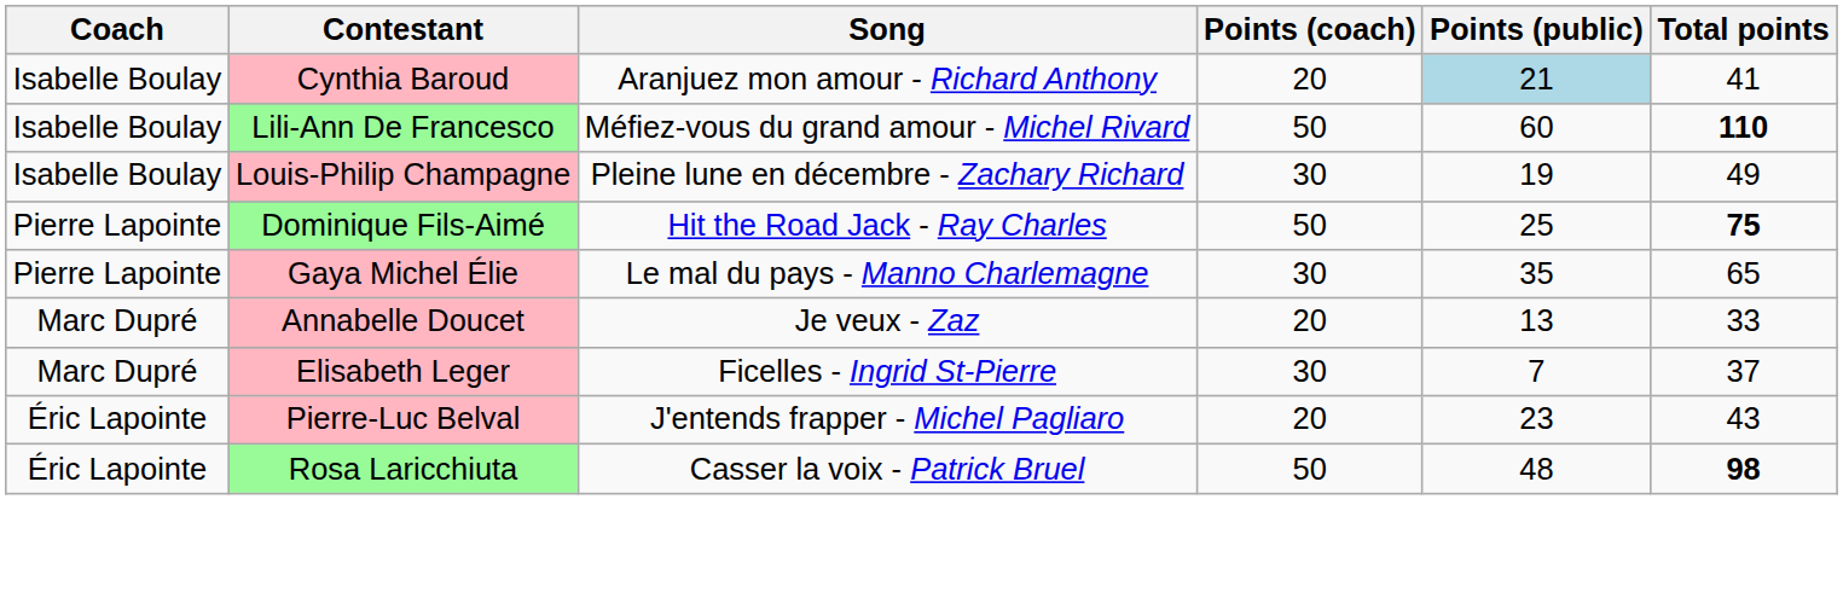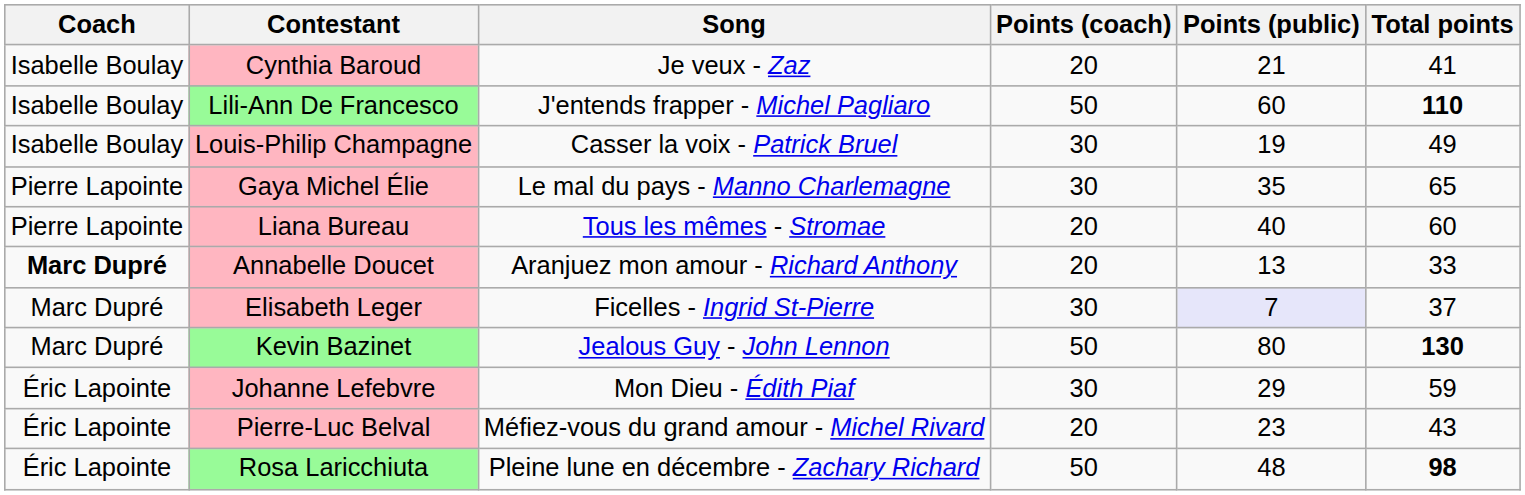 <table class="wikitable sortable" style="text-align: center; width: auto;">
 <tr>
 <th>Coach</th>
 <th colspan>Contestant</th>
 <th>Song</th>
 <th>Points (coach)</th>
 <th>Points (public)</th>
 <th>Total points</th>
 </tr>
 <tr>
 <td>Isabelle Boulay</td>
 <td style="background:lightpink">Cynthia Baroud</td>
-<td>Aranjuez mon amour - <em><a href='#'>Richard Anthony</a></em></td>
+<td>Je veux - <em><a href='#'>Zaz</a></em></td>
 <td>20</td>
-<td style="background: lightblue;">21</td>
+<td>21</td>
 <td>41</td>
 </tr>
 <tr>
 <td>Isabelle Boulay</td>
 <td style="background:palegreen">Lili-Ann De Francesco</td>
-<td>Méfiez-vous du grand amour - <em><a href='#'>Michel Rivard</a></em></td>
+<td>J'entends frapper - <em><a href='#'>Michel Pagliaro</a></em></td>
 <td>50</td>
 <td>60</td>
 <td><strong>110</strong></td>
 </tr>
 <tr>
 <td>Isabelle Boulay</td>
 <td style="background:lightpink">Louis-Philip Champagne</td>
-<td>Pleine lune en décembre - <em><a href='#'>Zachary Richard</a></em></td>
+<td>Casser la voix - <em><a href='#'>Patrick Bruel</a></em></td>
 <td>30</td>
 <td>19</td>
 <td>49</td>
-</tr>
-<tr>
-<td>Pierre Lapointe</td>
-<td style="background:palegreen">Dominique Fils-Aimé</td>
-<td><a href='#'>Hit the Road Jack</a> - <em><a href='#'>Ray Charles</a></em></td>
-<td>50</td>
-<td>25</td>
-<td><strong>75</strong></td>
 </tr>
 <tr>
 <td>Pierre Lapointe</td>
 <td style="background:lightpink">Gaya Michel Élie</td>
 <td>Le mal du pays - <em><a href='#'>Manno Charlemagne</a></em></td>
 <td>30</td>
 <td>35</td>
 <td>65</td>
 </tr>
 <tr>
-<td>Marc Dupré</td>
+<td>Pierre Lapointe</td>
+<td style="background:lightpink">Liana Bureau</td>
+<td><a href='#'>Tous les mêmes</a> - <em><a href='#'>Stromae</a></em></td>
+<td>20</td>
+<td>40</td>
+<td>60</td>
+</tr>
+<tr>
+<td><strong>Marc Dupré</strong></td>
 <td style="background:lightpink">Annabelle Doucet</td>
-<td>Je veux - <em><a href='#'>Zaz</a></em></td>
+<td>Aranjuez mon amour - <em><a href='#'>Richard Anthony</a></em></td>
 <td>20</td>
 <td>13</td>
 <td>33</td>
 </tr>
 <tr>
 <td>Marc Dupré</td>
 <td style="background:lightpink">Elisabeth Leger</td>
 <td>Ficelles - <em><a href='#'>Ingrid St-Pierre</a></em></td>
 <td>30</td>
-<td>7</td>
+<td style="background: lavender;">7</td>
 <td>37</td>
+</tr>
+<tr>
+<td>Marc Dupré</td>
+<td style="background:palegreen">Kevin Bazinet</td>
+<td><a href='#'>Jealous Guy</a> - <em><a href='#'>John Lennon</a></em></td>
+<td>50</td>
+<td>80</td>
+<td><strong>130</strong></td>
+</tr>
+<tr>
+<td>Éric Lapointe</td>
+<td style="background:lightpink">Johanne Lefebvre</td>
+<td>Mon Dieu - <em><a href='#'>Édith Piaf</a></em></td>
+<td>30</td>
+<td>29</td>
+<td>59</td>
 </tr>
 <tr>
 <td>Éric Lapointe</td>
 <td style="background:lightpink">Pierre-Luc Belval</td>
-<td>J'entends frapper - <em><a href='#'>Michel Pagliaro</a></em></td>
+<td>Méfiez-vous du grand amour - <em><a href='#'>Michel Rivard</a></em></td>
 <td>20</td>
 <td>23</td>
 <td>43</td>
 </tr>
 <tr>
 <td>Éric Lapointe</td>
 <td style="background:palegreen">Rosa Laricchiuta</td>
-<td>Casser la voix - <em><a href='#'>Patrick Bruel</a></em></td>
+<td>Pleine lune en décembre - <em><a href='#'>Zachary Richard</a></em></td>
 <td>50</td>
 <td>48</td>
 <td><strong>98</strong></td>
 </tr>
 </table>
